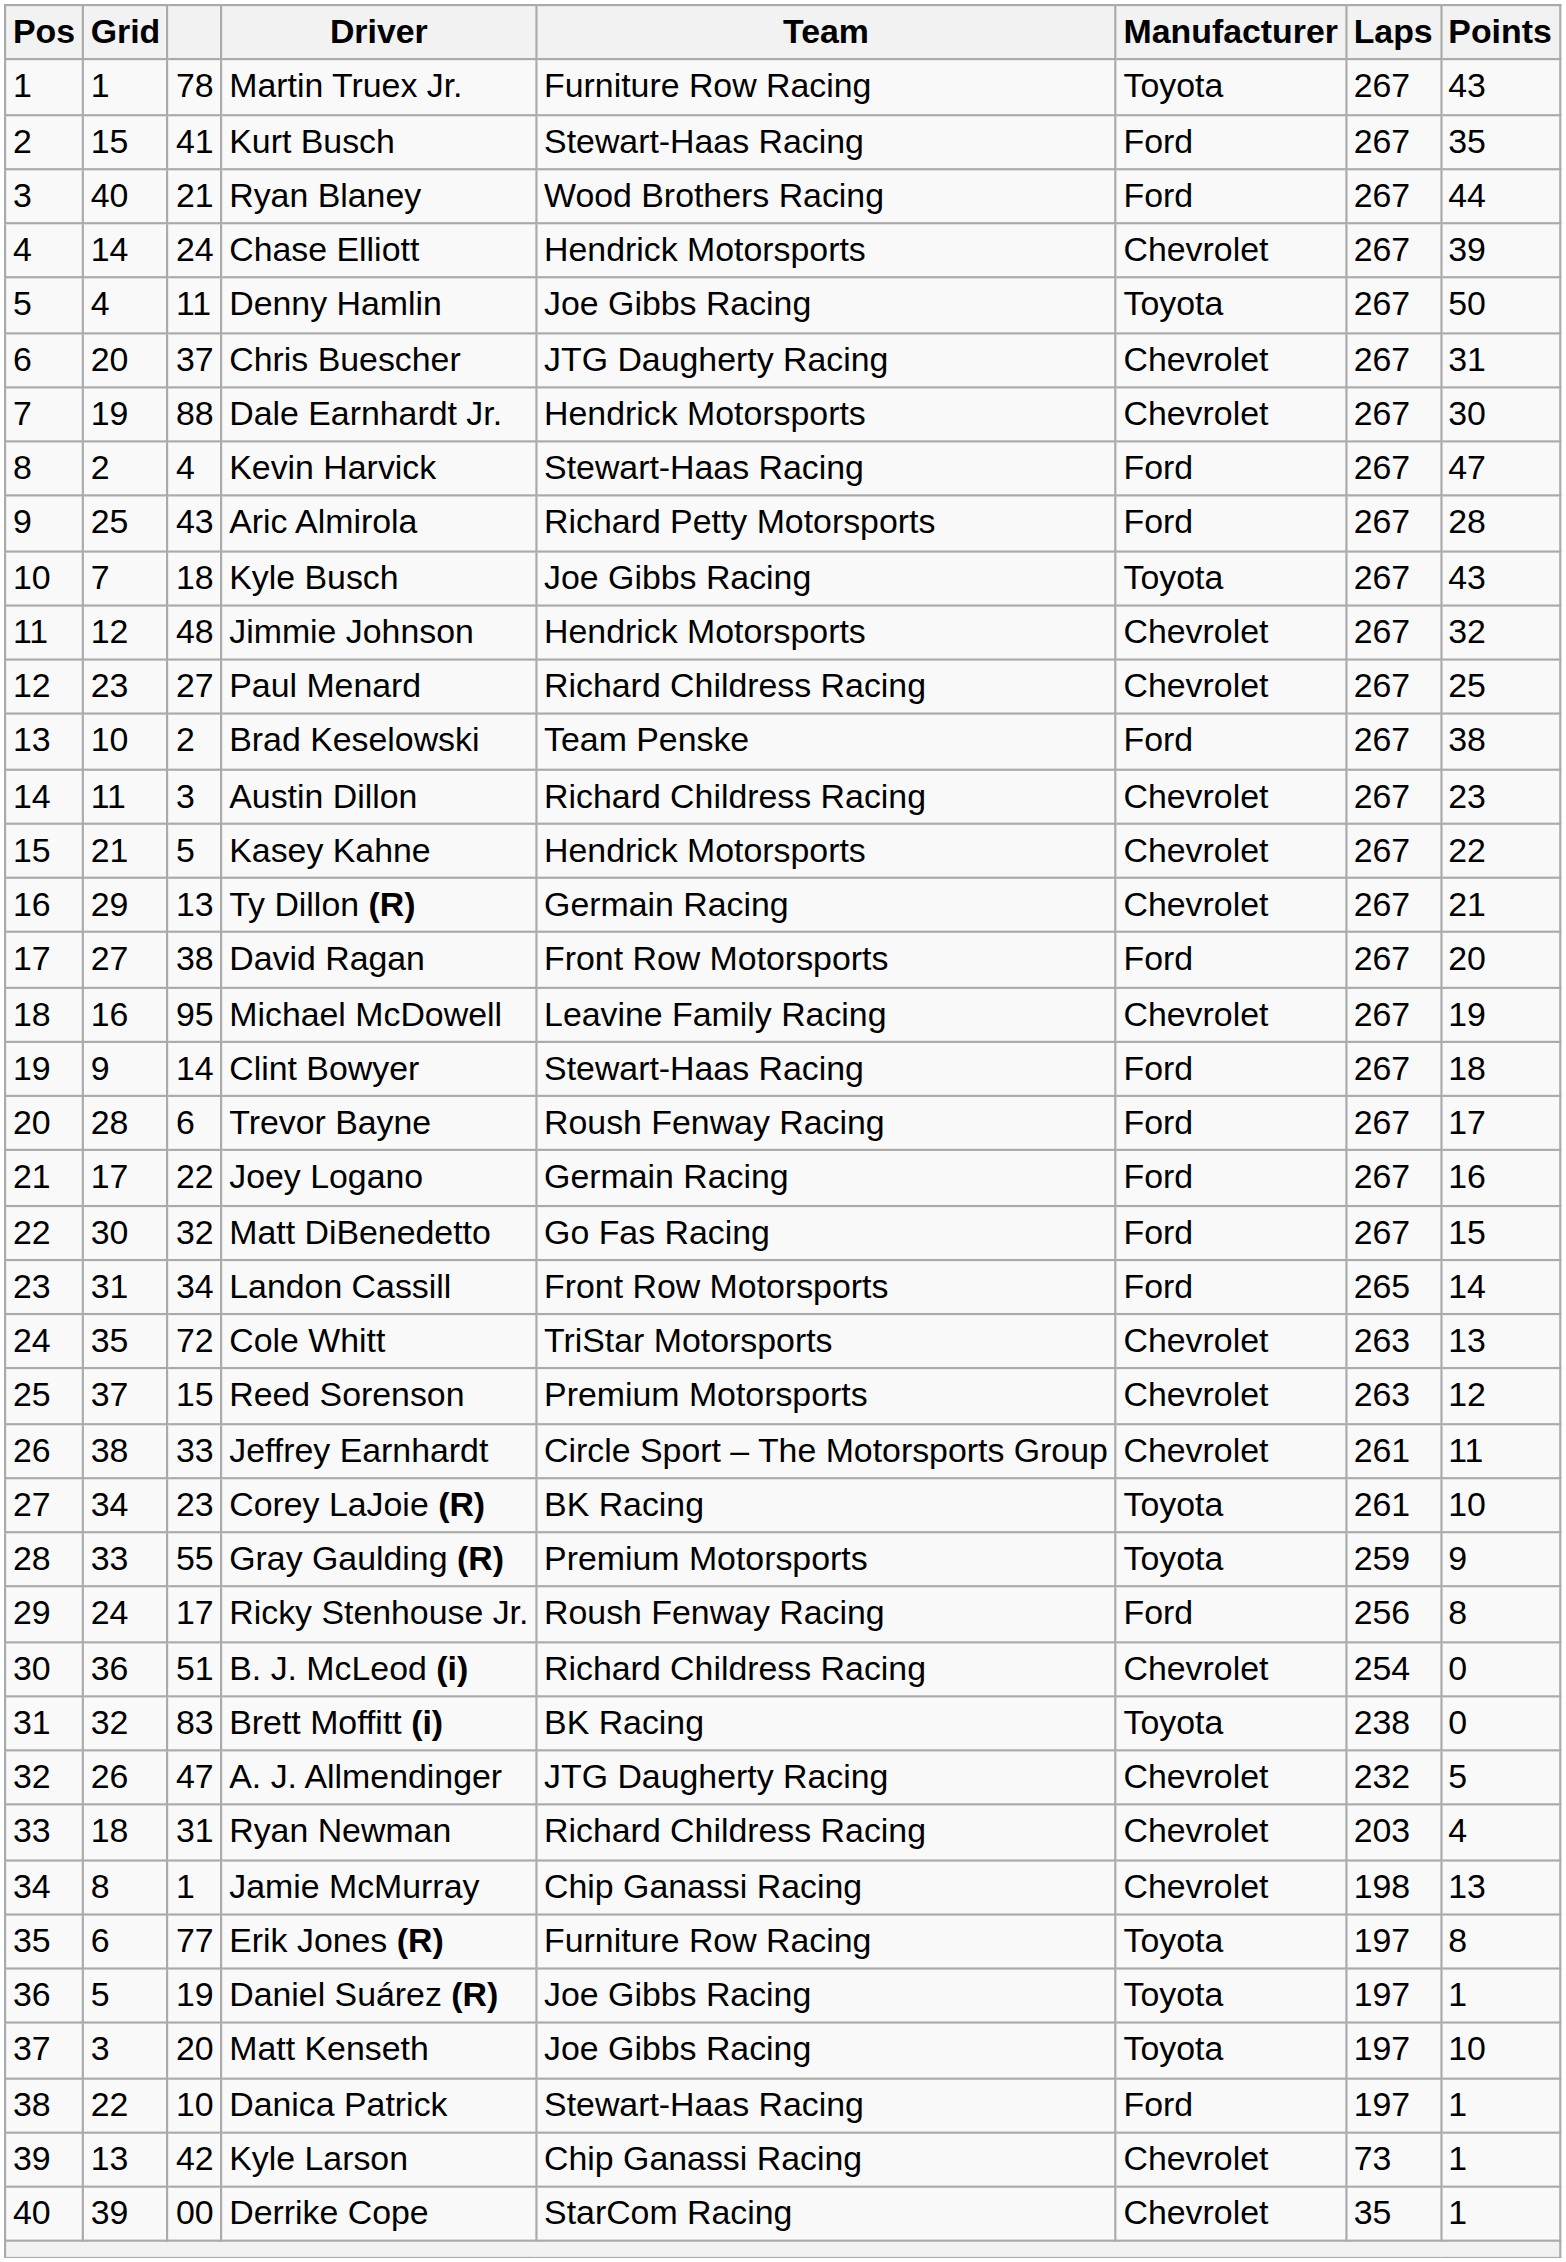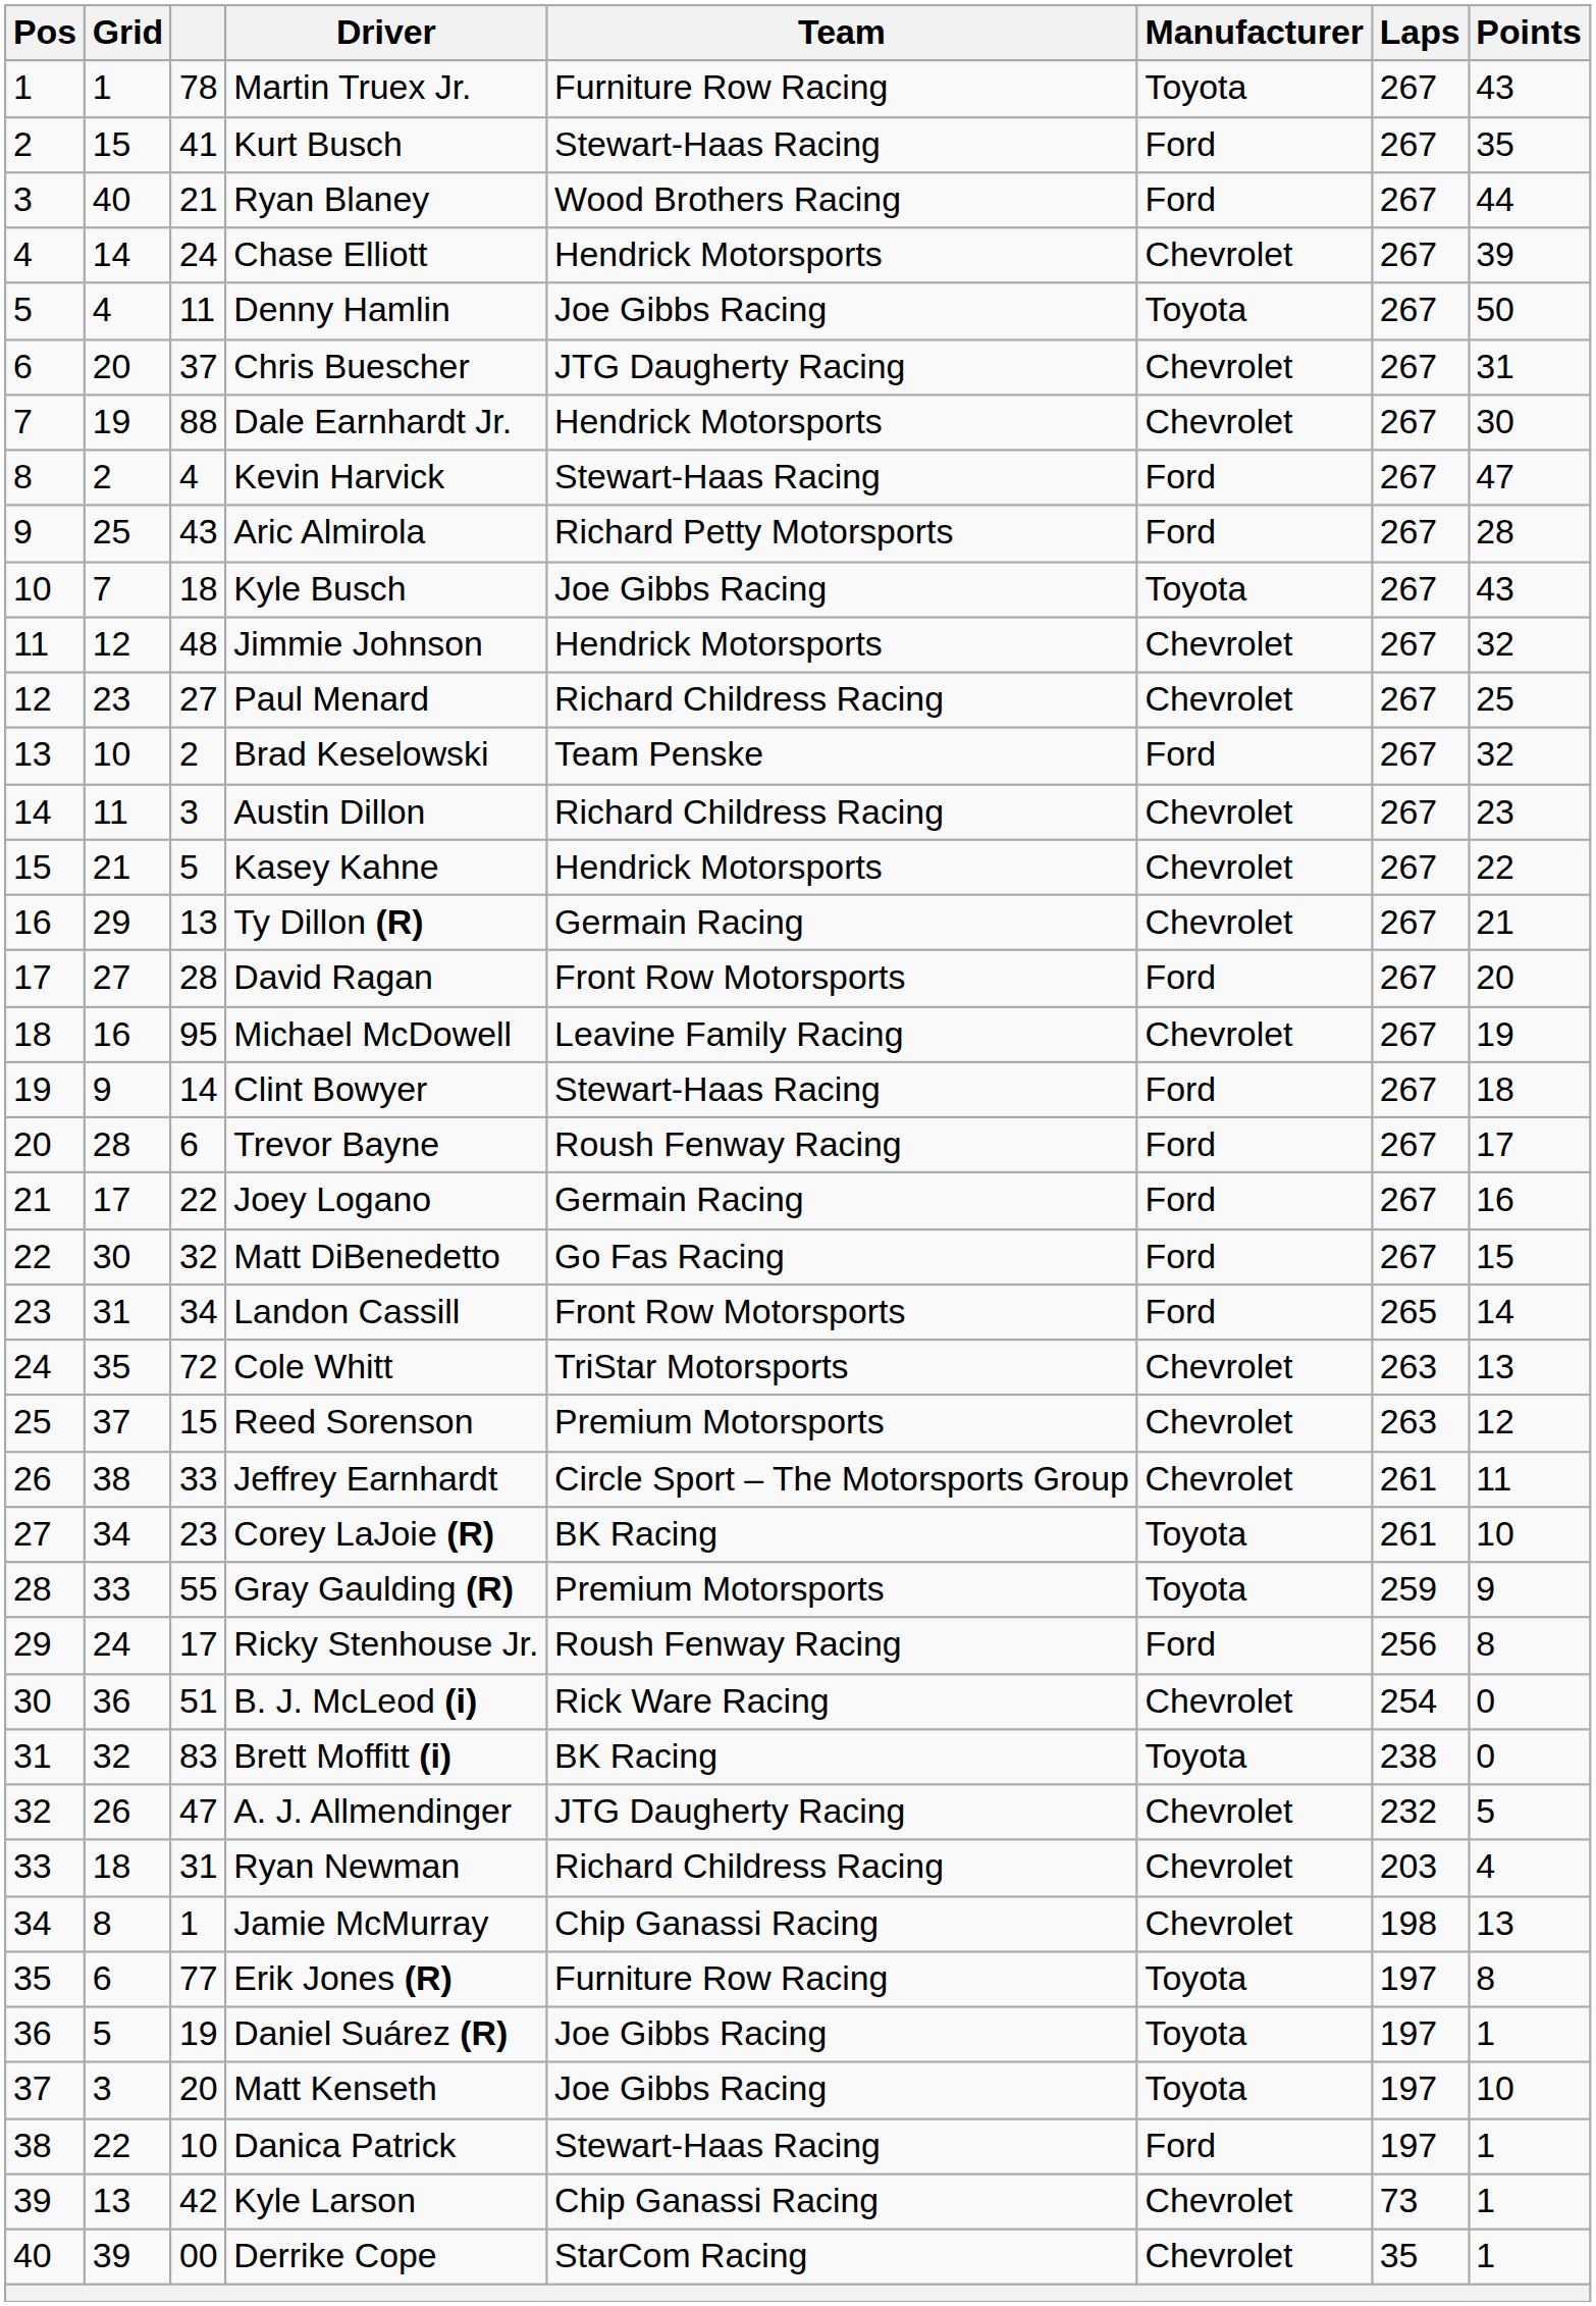 <table class="wikitable" style="font-size:98%">
 <tr>
 <th>Pos</th>
 <th>Grid</th>
 <th></th>
 <th>Driver</th>
 <th>Team</th>
 <th>Manufacturer</th>
 <th>Laps</th>
 <th>Points</th>
 </tr>
 <tr>
 <td>1</td>
 <td>1</td>
 <td>78</td>
 <td>Martin Truex Jr.</td>
 <td>Furniture Row Racing</td>
 <td>Toyota</td>
 <td>267</td>
 <td>43</td>
 </tr>
 <tr>
 <td>2</td>
 <td>15</td>
 <td>41</td>
 <td>Kurt Busch</td>
 <td>Stewart-Haas Racing</td>
 <td>Ford</td>
 <td>267</td>
 <td>35</td>
 </tr>
 <tr>
 <td>3</td>
 <td>40</td>
 <td>21</td>
 <td>Ryan Blaney</td>
 <td>Wood Brothers Racing</td>
 <td>Ford</td>
 <td>267</td>
 <td>44</td>
 </tr>
 <tr>
 <td>4</td>
 <td>14</td>
 <td>24</td>
 <td>Chase Elliott</td>
 <td>Hendrick Motorsports</td>
 <td>Chevrolet</td>
 <td>267</td>
 <td>39</td>
 </tr>
 <tr>
 <td>5</td>
 <td>4</td>
 <td>11</td>
 <td>Denny Hamlin</td>
 <td>Joe Gibbs Racing</td>
 <td>Toyota</td>
 <td>267</td>
 <td>50</td>
 </tr>
 <tr>
 <td>6</td>
 <td>20</td>
 <td>37</td>
 <td>Chris Buescher</td>
 <td>JTG Daugherty Racing</td>
 <td>Chevrolet</td>
 <td>267</td>
 <td>31</td>
 </tr>
 <tr>
 <td>7</td>
 <td>19</td>
 <td>88</td>
 <td>Dale Earnhardt Jr.</td>
 <td>Hendrick Motorsports</td>
 <td>Chevrolet</td>
 <td>267</td>
 <td>30</td>
 </tr>
 <tr>
 <td>8</td>
 <td>2</td>
 <td>4</td>
 <td>Kevin Harvick</td>
 <td>Stewart-Haas Racing</td>
 <td>Ford</td>
 <td>267</td>
 <td>47</td>
 </tr>
 <tr>
 <td>9</td>
 <td>25</td>
 <td>43</td>
 <td>Aric Almirola</td>
 <td>Richard Petty Motorsports</td>
 <td>Ford</td>
 <td>267</td>
 <td>28</td>
 </tr>
 <tr>
 <td>10</td>
 <td>7</td>
 <td>18</td>
 <td>Kyle Busch</td>
 <td>Joe Gibbs Racing</td>
 <td>Toyota</td>
 <td>267</td>
 <td>43</td>
 </tr>
 <tr>
 <td>11</td>
 <td>12</td>
 <td>48</td>
 <td>Jimmie Johnson</td>
 <td>Hendrick Motorsports</td>
 <td>Chevrolet</td>
 <td>267</td>
 <td>32</td>
 </tr>
 <tr>
 <td>12</td>
 <td>23</td>
 <td>27</td>
 <td>Paul Menard</td>
 <td>Richard Childress Racing</td>
 <td>Chevrolet</td>
 <td>267</td>
 <td>25</td>
 </tr>
 <tr>
 <td>13</td>
 <td>10</td>
 <td>2</td>
 <td>Brad Keselowski</td>
 <td>Team Penske</td>
 <td>Ford</td>
 <td>267</td>
-<td>38</td>
+<td>32</td>
 </tr>
 <tr>
 <td>14</td>
 <td>11</td>
 <td>3</td>
 <td>Austin Dillon</td>
 <td>Richard Childress Racing</td>
 <td>Chevrolet</td>
 <td>267</td>
 <td>23</td>
 </tr>
 <tr>
 <td>15</td>
 <td>21</td>
 <td>5</td>
 <td>Kasey Kahne</td>
 <td>Hendrick Motorsports</td>
 <td>Chevrolet</td>
 <td>267</td>
 <td>22</td>
 </tr>
 <tr>
 <td>16</td>
 <td>29</td>
 <td>13</td>
 <td>Ty Dillon <strong>(R)</strong></td>
 <td>Germain Racing</td>
 <td>Chevrolet</td>
 <td>267</td>
 <td>21</td>
 </tr>
 <tr>
 <td>17</td>
 <td>27</td>
-<td>38</td>
+<td>28</td>
 <td>David Ragan</td>
 <td>Front Row Motorsports</td>
 <td>Ford</td>
 <td>267</td>
 <td>20</td>
 </tr>
 <tr>
 <td>18</td>
 <td>16</td>
 <td>95</td>
 <td>Michael McDowell</td>
 <td>Leavine Family Racing</td>
 <td>Chevrolet</td>
 <td>267</td>
 <td>19</td>
 </tr>
 <tr>
 <td>19</td>
 <td>9</td>
 <td>14</td>
 <td>Clint Bowyer</td>
 <td>Stewart-Haas Racing</td>
 <td>Ford</td>
 <td>267</td>
 <td>18</td>
 </tr>
 <tr>
 <td>20</td>
 <td>28</td>
 <td>6</td>
 <td>Trevor Bayne</td>
 <td>Roush Fenway Racing</td>
 <td>Ford</td>
 <td>267</td>
 <td>17</td>
 </tr>
 <tr>
 <td>21</td>
 <td>17</td>
 <td>22</td>
 <td>Joey Logano</td>
 <td>Germain Racing</td>
 <td>Ford</td>
 <td>267</td>
 <td>16</td>
 </tr>
 <tr>
 <td>22</td>
 <td>30</td>
 <td>32</td>
 <td>Matt DiBenedetto</td>
 <td>Go Fas Racing</td>
 <td>Ford</td>
 <td>267</td>
 <td>15</td>
 </tr>
 <tr>
 <td>23</td>
 <td>31</td>
 <td>34</td>
 <td>Landon Cassill</td>
 <td>Front Row Motorsports</td>
 <td>Ford</td>
 <td>265</td>
 <td>14</td>
 </tr>
 <tr>
 <td>24</td>
 <td>35</td>
 <td>72</td>
 <td>Cole Whitt</td>
 <td>TriStar Motorsports</td>
 <td>Chevrolet</td>
 <td>263</td>
 <td>13</td>
 </tr>
 <tr>
 <td>25</td>
 <td>37</td>
 <td>15</td>
 <td>Reed Sorenson</td>
 <td>Premium Motorsports</td>
 <td>Chevrolet</td>
 <td>263</td>
 <td>12</td>
 </tr>
 <tr>
 <td>26</td>
 <td>38</td>
 <td>33</td>
 <td>Jeffrey Earnhardt</td>
 <td>Circle Sport – The Motorsports Group</td>
 <td>Chevrolet</td>
 <td>261</td>
 <td>11</td>
 </tr>
 <tr>
 <td>27</td>
 <td>34</td>
 <td>23</td>
 <td>Corey LaJoie <strong>(R)</strong></td>
 <td>BK Racing</td>
 <td>Toyota</td>
 <td>261</td>
 <td>10</td>
 </tr>
 <tr>
 <td>28</td>
 <td>33</td>
 <td>55</td>
 <td>Gray Gaulding <strong>(R)</strong></td>
 <td>Premium Motorsports</td>
 <td>Toyota</td>
 <td>259</td>
 <td>9</td>
 </tr>
 <tr>
 <td>29</td>
 <td>24</td>
 <td>17</td>
 <td>Ricky Stenhouse Jr.</td>
 <td>Roush Fenway Racing</td>
 <td>Ford</td>
 <td>256</td>
 <td>8</td>
 </tr>
 <tr>
 <td>30</td>
 <td>36</td>
 <td>51</td>
 <td>B. J. McLeod <strong>(i)</strong></td>
-<td>Richard Childress Racing</td>
+<td>Rick Ware Racing</td>
 <td>Chevrolet</td>
 <td>254</td>
 <td>0</td>
 </tr>
 <tr>
 <td>31</td>
 <td>32</td>
 <td>83</td>
 <td>Brett Moffitt <strong>(i)</strong></td>
 <td>BK Racing</td>
 <td>Toyota</td>
 <td>238</td>
 <td>0</td>
 </tr>
 <tr>
 <td>32</td>
 <td>26</td>
 <td>47</td>
 <td>A. J. Allmendinger</td>
 <td>JTG Daugherty Racing</td>
 <td>Chevrolet</td>
 <td>232</td>
 <td>5</td>
 </tr>
 <tr>
 <td>33</td>
 <td>18</td>
 <td>31</td>
 <td>Ryan Newman</td>
 <td>Richard Childress Racing</td>
 <td>Chevrolet</td>
 <td>203</td>
 <td>4</td>
 </tr>
 <tr>
 <td>34</td>
 <td>8</td>
 <td>1</td>
 <td>Jamie McMurray</td>
 <td>Chip Ganassi Racing</td>
 <td>Chevrolet</td>
 <td>198</td>
 <td>13</td>
 </tr>
 <tr>
 <td>35</td>
 <td>6</td>
 <td>77</td>
 <td>Erik Jones <strong>(R)</strong></td>
 <td>Furniture Row Racing</td>
 <td>Toyota</td>
 <td>197</td>
 <td>8</td>
 </tr>
 <tr>
 <td>36</td>
 <td>5</td>
 <td>19</td>
 <td>Daniel Suárez <strong>(R)</strong></td>
 <td>Joe Gibbs Racing</td>
 <td>Toyota</td>
 <td>197</td>
 <td>1</td>
 </tr>
 <tr>
 <td>37</td>
 <td>3</td>
 <td>20</td>
 <td>Matt Kenseth</td>
 <td>Joe Gibbs Racing</td>
 <td>Toyota</td>
 <td>197</td>
 <td>10</td>
 </tr>
 <tr>
 <td>38</td>
 <td>22</td>
 <td>10</td>
 <td>Danica Patrick</td>
 <td>Stewart-Haas Racing</td>
 <td>Ford</td>
 <td>197</td>
 <td>1</td>
 </tr>
 <tr>
 <td>39</td>
 <td>13</td>
 <td>42</td>
 <td>Kyle Larson</td>
 <td>Chip Ganassi Racing</td>
 <td>Chevrolet</td>
 <td>73</td>
 <td>1</td>
 </tr>
 <tr>
 <td>40</td>
 <td>39</td>
 <td>00</td>
 <td>Derrike Cope</td>
 <td>StarCom Racing</td>
 <td>Chevrolet</td>
 <td>35</td>
 <td>1</td>
 </tr>
 <tr>
 <th colspan="8"></th>
 </tr>
 </table>
